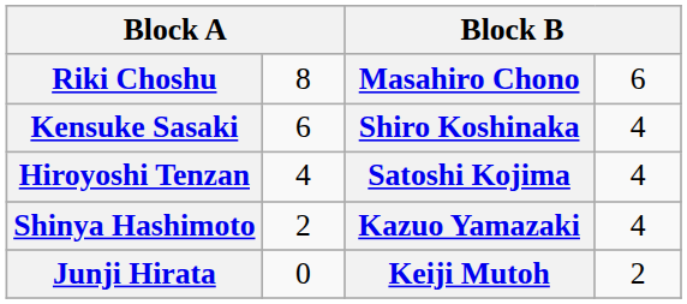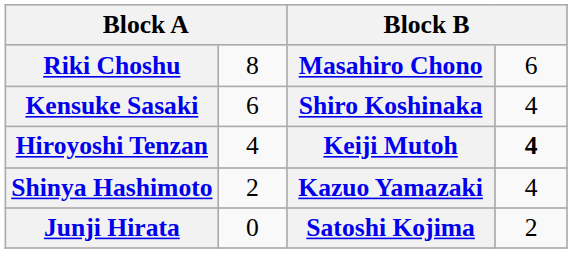 <table class="wikitable" style="margin: 1em auto 1em auto;text-align:center">
 <tr>
 <th colspan="2" style="width:50%">Block A</th>
 <th colspan="2" style="width:50%">Block B</th>
 </tr>
 <tr>
 <th><a href='#'>Riki Choshu</a></th>
 <td style="width:35px">8</td>
 <th><a href='#'>Masahiro Chono</a></th>
 <td style="width:35px">6</td>
 </tr>
 <tr>
 <th><a href='#'>Kensuke Sasaki</a></th>
 <td>6</td>
 <th><a href='#'>Shiro Koshinaka</a></th>
 <td>4</td>
 </tr>
 <tr>
 <th><a href='#'>Hiroyoshi Tenzan</a></th>
 <td>4</td>
-<th><a href='#'>Satoshi Kojima</a></th>
-<td>4</td>
+<th><a href='#'>Keiji Mutoh</a></th>
+<td><strong>4</strong></td>
 </tr>
 <tr>
 <th><a href='#'>Shinya Hashimoto</a></th>
 <td>2</td>
 <th><a href='#'>Kazuo Yamazaki</a></th>
 <td>4</td>
 </tr>
 <tr>
 <th><a href='#'>Junji Hirata</a></th>
 <td>0</td>
-<th><a href='#'>Keiji Mutoh</a></th>
+<th><a href='#'>Satoshi Kojima</a></th>
 <td>2</td>
 </tr>
 </table>
